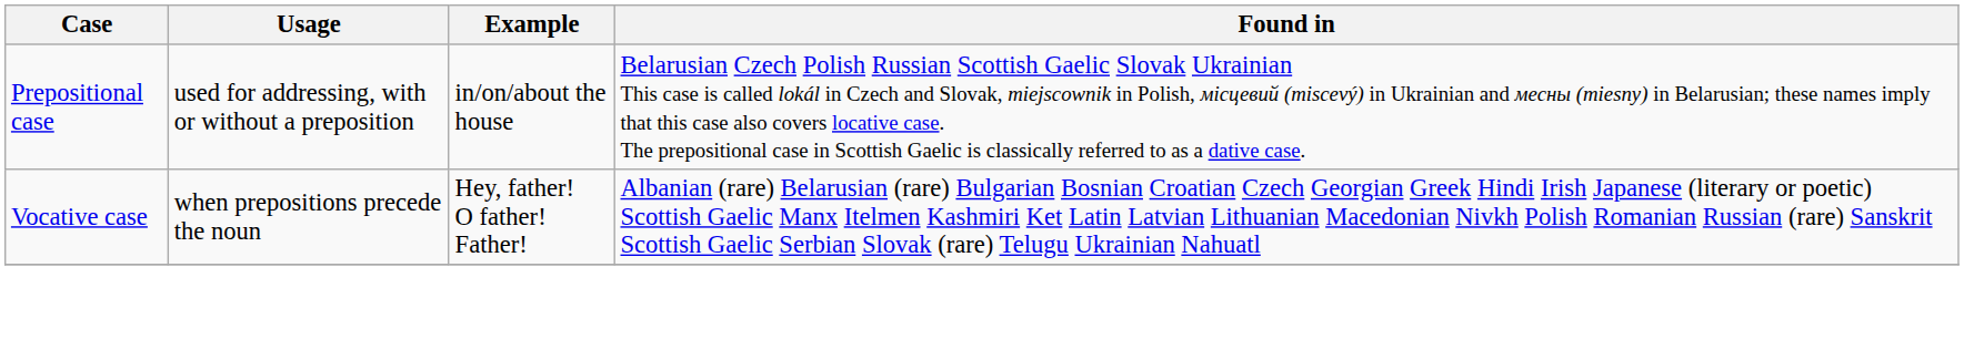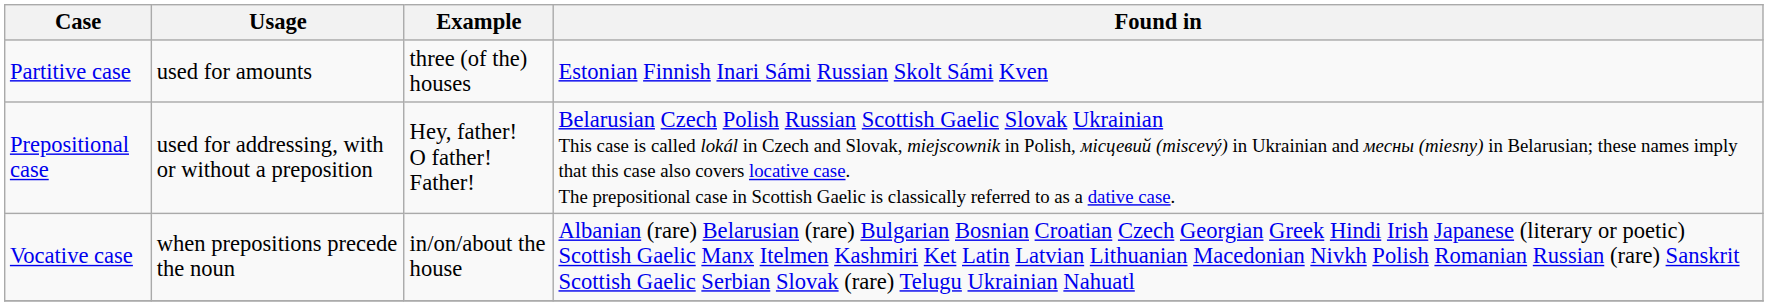 <table class="wikitable">
 <tr>
 <th>Case</th>
 <th>Usage</th>
 <th>Example</th>
 <th>Found in</th>
 </tr>
 <tr>
+<td><a href='#'>Partitive case</a></td>
+<td>used for amounts</td>
+<td>three (of the) houses</td>
+<td><a href='#'>Estonian</a>  <a href='#'>Finnish</a>  <a href='#'>Inari Sámi</a>  <a href='#'>Russian</a>  <a href='#'>Skolt Sámi</a>  <a href='#'>Kven</a></td>
+</tr>
+<tr>
 <td><a href='#'>Prepositional case</a></td>
 <td>used for addressing, with or without a preposition</td>
-<td>in/on/about the house</td>
+<td>Hey, father!<br>O father!<br>Father!</td>
 <td><a href='#'>Belarusian</a>  <a href='#'>Czech</a>  <a href='#'>Polish</a>  <a href='#'>Russian</a>  <a href='#'>Scottish Gaelic</a>  <a href='#'>Slovak</a>  <a href='#'>Ukrainian</a><br><small> This case is called <em>lokál</em> in Czech and Slovak, <em>miejscownik</em> in Polish, <em>місцевий (miscevý)</em> in Ukrainian and <em>месны (miesny)</em> in Belarusian; these names imply that this case also covers <a href='#'>locative case</a>.<br> The prepositional case in Scottish Gaelic is classically referred to as a <a href='#'>dative case</a>.</small></td>
 </tr>
 <tr>
 <td><a href='#'>Vocative case</a></td>
 <td>when prepositions precede the noun</td>
-<td>Hey, father!<br>O father!<br>Father!</td>
+<td>in/on/about the house</td>
 <td><a href='#'>Albanian</a> (rare)  <a href='#'>Belarusian</a> (rare)  <a href='#'>Bulgarian</a>  <a href='#'>Bosnian</a>  <a href='#'>Croatian</a>  <a href='#'>Czech</a>  <a href='#'>Georgian</a>  <a href='#'>Greek</a>   <a href='#'>Hindi</a>  <a href='#'>Irish</a>  <a href='#'>Japanese</a> (literary or poetic)  <a href='#'>Scottish Gaelic</a>  <a href='#'>Manx</a>  <a href='#'>Itelmen</a>  <a href='#'>Kashmiri</a>  <a href='#'>Ket</a>  <a href='#'>Latin</a>  <a href='#'>Latvian</a>  <a href='#'>Lithuanian</a>  <a href='#'>Macedonian</a>  <a href='#'>Nivkh</a>  <a href='#'>Polish</a>  <a href='#'>Romanian</a>  <a href='#'>Russian</a> (rare)  <a href='#'>Sanskrit</a>  <a href='#'>Scottish Gaelic</a>  <a href='#'>Serbian</a>  <a href='#'>Slovak</a> (rare)  <a href='#'>Telugu</a>  <a href='#'>Ukrainian</a>  <a href='#'>Nahuatl</a></td>
 </tr>
 <tr>
 </tr>
 </table>
